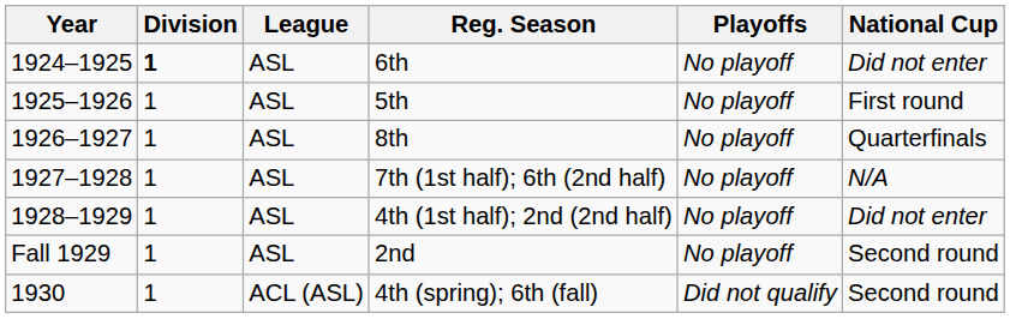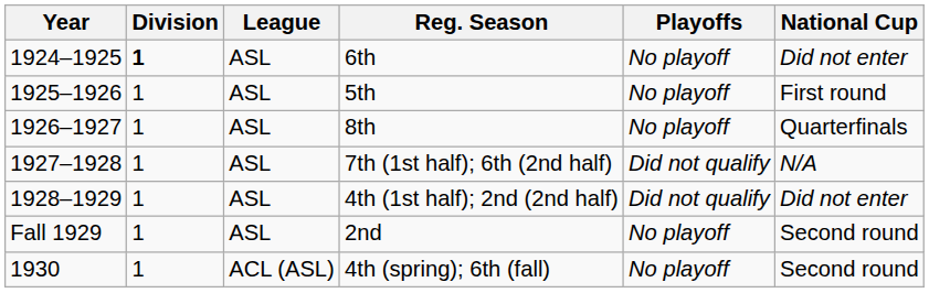 <table class="wikitable">
 <tr>
 <th>Year</th>
 <th>Division</th>
 <th>League</th>
 <th>Reg. Season</th>
 <th>Playoffs</th>
 <th>National Cup</th>
 </tr>
 <tr>
 <td>1924–1925</td>
 <td><strong>1</strong></td>
 <td>ASL</td>
 <td>6th</td>
 <td><em>No playoff</em></td>
 <td><em>Did not enter</em></td>
 </tr>
 <tr>
 <td>1925–1926</td>
 <td>1</td>
 <td>ASL</td>
 <td>5th</td>
 <td><em>No playoff</em></td>
 <td>First round</td>
 </tr>
 <tr>
 <td>1926–1927</td>
 <td>1</td>
 <td>ASL</td>
 <td>8th</td>
 <td><em>No playoff</em></td>
 <td>Quarterfinals</td>
 </tr>
 <tr>
 <td>1927–1928</td>
 <td>1</td>
 <td>ASL</td>
 <td>7th (1st half); 6th (2nd half)</td>
-<td><em>No playoff</em></td>
+<td><em>Did not qualify</em></td>
 <td><em>N/A</em></td>
 </tr>
 <tr>
 <td>1928–1929</td>
 <td>1</td>
 <td>ASL</td>
 <td>4th (1st half); 2nd (2nd half)</td>
-<td><em>No playoff</em></td>
+<td><em>Did not qualify</em></td>
 <td><em>Did not enter</em></td>
 </tr>
 <tr>
 <td>Fall 1929</td>
 <td>1</td>
 <td>ASL</td>
 <td>2nd</td>
 <td><em>No playoff</em></td>
 <td>Second round</td>
 </tr>
 <tr>
 <td>1930</td>
 <td>1</td>
 <td>ACL (ASL)</td>
 <td>4th (spring); 6th (fall)</td>
-<td><em>Did not qualify</em></td>
+<td><em>No playoff</em></td>
 <td>Second round</td>
 </tr>
 </table>
